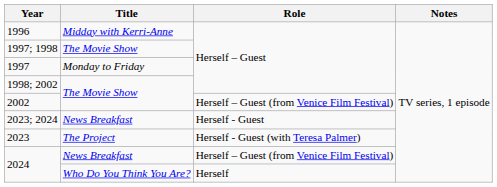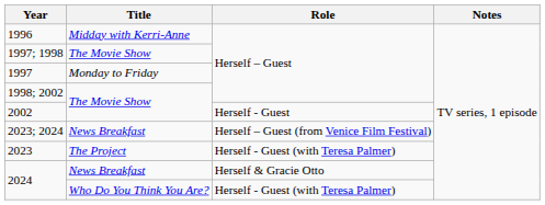 <table class="wikitable sortable">
 <tr>
 <th>Year</th>
 <th>Title</th>
 <th>Role</th>
 <th class="unsortable">Notes</th>
 </tr>
 <tr>
 <td>1996</td>
 <td><em><a href='#'>Midday with Kerri-Anne</a></em></td>
 <td rowspan="4">Herself – Guest</td>
 <td rowspan="9">TV series, 1 episode</td>
 </tr>
 <tr>
 <td>1997; 1998</td>
 <td><em><a href='#'>The Movie Show</a></em></td>
 </tr>
 <tr>
 <td>1997</td>
 <td><em>Monday to Friday</em></td>
 </tr>
 <tr>
 <td>1998; 2002</td>
 <td rowspan="2"><em><a href='#'>The Movie Show</a></em></td>
 </tr>
 <tr>
 <td>2002</td>
-<td>Herself – Guest (from <a href='#'>Venice Film Festival</a>)</td>
+<td>Herself - Guest</td>
 </tr>
 <tr>
 <td>2023; 2024</td>
 <td><em><a href='#'>News Breakfast</a></em></td>
-<td>Herself - Guest</td>
+<td>Herself – Guest (from <a href='#'>Venice Film Festival</a>)</td>
 </tr>
 <tr>
 <td>2023</td>
 <td><em><a href='#'>The Project</a></em></td>
 <td>Herself - Guest (with <a href='#'>Teresa Palmer</a>)</td>
 </tr>
 <tr>
 <td rowspan="2">2024</td>
 <td><em><a href='#'>News Breakfast</a></em></td>
-<td>Herself – Guest (from <a href='#'>Venice Film Festival</a>)</td>
+<td>Herself & Gracie Otto</td>
 </tr>
 <tr>
 <td><em><a href='#'>Who Do You Think You Are?</a></em></td>
-<td>Herself</td>
+<td>Herself - Guest (with <a href='#'>Teresa Palmer</a>)</td>
 </tr>
 </table>
